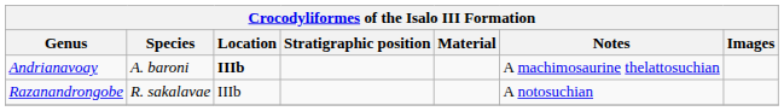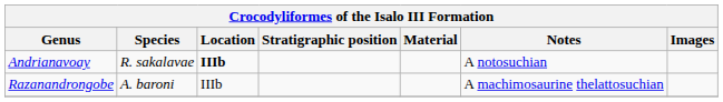 <table class="wikitable" align="center">
 <tr>
 <th colspan="7" align="center"><a href='#'>Crocodyliformes</a> of the Isalo III Formation</th>
 </tr>
 <tr>
 <th>Genus</th>
 <th>Species</th>
 <th>Location</th>
 <th>Stratigraphic position</th>
 <th>Material</th>
 <th>Notes</th>
 <th>Images</th>
 </tr>
 <tr>
 <td><em><a href='#'>Andrianavoay</a></em></td>
+<td><em>R. sakalavae</em></td>
+<td><strong>IIIb</strong></td>
+<td></td>
+<td></td>
+<td>A <a href='#'>notosuchian</a></td>
+<td></td>
+</tr>
+<tr>
+<td><em><a href='#'>Razanandrongobe</a></em></td>
 <td><em>A. baroni</em></td>
-<td><strong>IIIb</strong></td>
+<td>IIIb</td>
 <td></td>
 <td></td>
 <td>A  <a href='#'>machimosaurine</a> <a href='#'>thelattosuchian</a></td>
 <td></td>
 </tr>
 <tr>
-<td><em><a href='#'>Razanandrongobe</a></em></td>
-<td><em>R. sakalavae</em></td>
-<td>IIIb</td>
-<td></td>
-<td></td>
-<td>A <a href='#'>notosuchian</a></td>
-<td></td>
-</tr>
-<tr>
 </tr>
 </table>
